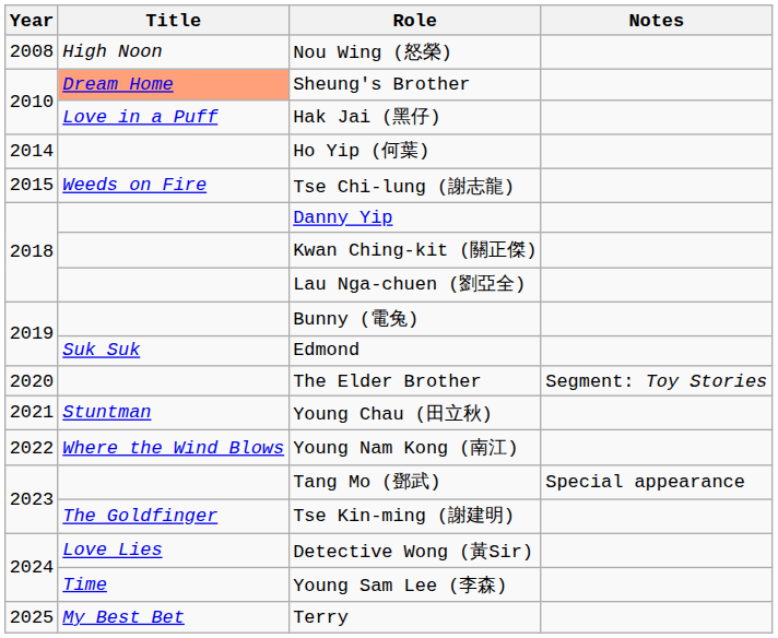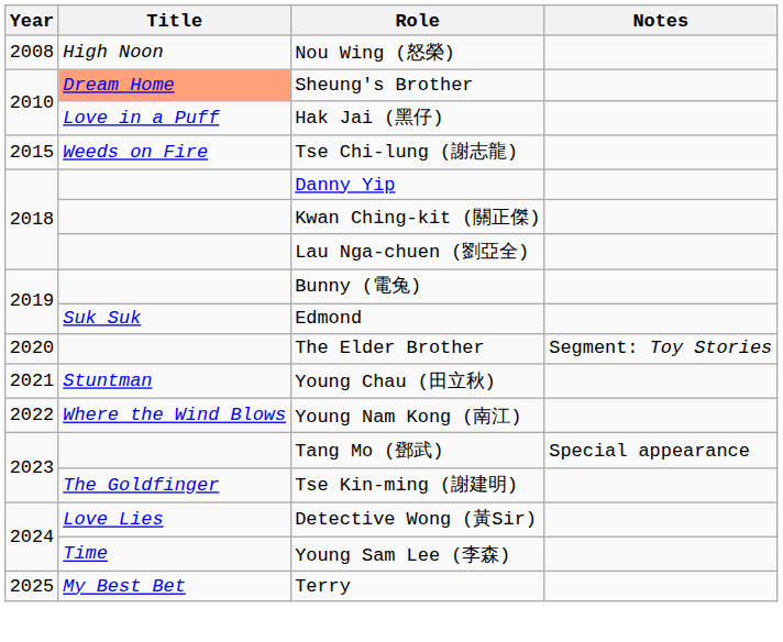 <table class="wikitable">
 <tr>
 <th>Year</th>
 <th>Title</th>
 <th>Role</th>
 <th>Notes</th>
 </tr>
 <tr>
 <td>2008</td>
 <td><em>High Noon</em></td>
 <td>Nou Wing (怒榮)</td>
 <td></td>
 </tr>
 <tr>
 <td rowspan="2">2010</td>
 <td style="background: lightsalmon;"><em><a href='#'>Dream Home</a></em></td>
 <td>Sheung's Brother</td>
 <td></td>
 </tr>
 <tr>
 <td><em><a href='#'>Love in a Puff</a></em></td>
 <td>Hak Jai (黑仔)</td>
-<td></td>
-</tr>
-<tr>
-<td>2014</td>
-<td><em></em></td>
-<td>Ho Yip (何葉)</td>
 <td></td>
 </tr>
 <tr>
 <td>2015</td>
 <td><em><a href='#'>Weeds on Fire</a></em></td>
 <td>Tse Chi-lung (謝志龍)</td>
 <td></td>
 </tr>
 <tr>
 <td rowspan="3">2018</td>
 <td><em></em></td>
 <td><a href='#'>Danny Yip</a></td>
 <td></td>
 </tr>
 <tr>
 <td><em></em></td>
 <td>Kwan Ching-kit (關正傑)</td>
 <td></td>
 </tr>
 <tr>
 <td><em></em></td>
 <td>Lau Nga-chuen (劉亞全)</td>
 <td></td>
 </tr>
 <tr>
 <td rowspan="2">2019</td>
 <td><em></em></td>
 <td>Bunny (電兔)</td>
 <td></td>
 </tr>
 <tr>
 <td><em><a href='#'>Suk Suk</a></em></td>
 <td>Edmond</td>
 <td></td>
 </tr>
 <tr>
 <td>2020</td>
 <td><em></em></td>
 <td>The Elder Brother</td>
 <td>Segment: <em>Toy Stories</em></td>
 </tr>
 <tr>
 <td>2021</td>
 <td><em><a href='#'>Stuntman</a></em></td>
 <td>Young Chau (田立秋)</td>
 <td></td>
 </tr>
 <tr>
 <td>2022</td>
 <td><em><a href='#'>Where the Wind Blows</a></em></td>
 <td>Young Nam Kong (南江)</td>
 <td></td>
 </tr>
 <tr>
 <td rowspan="2">2023</td>
 <td><em></em></td>
 <td>Tang Mo (鄧武)</td>
 <td>Special appearance</td>
 </tr>
 <tr>
 <td><em><a href='#'>The Goldfinger</a></em></td>
 <td>Tse Kin-ming (謝建明)</td>
 <td></td>
 </tr>
 <tr>
 <td rowspan="2">2024</td>
 <td><em><a href='#'>Love Lies</a></em></td>
 <td>Detective Wong (黃Sir)</td>
 <td></td>
 </tr>
 <tr>
 <td><em><a href='#'>Time</a></em></td>
 <td>Young Sam Lee (李森)</td>
 <td></td>
 </tr>
 <tr>
 <td>2025</td>
 <td><em><a href='#'>My Best Bet</a></em></td>
 <td>Terry</td>
 <td></td>
 </tr>
 </table>
